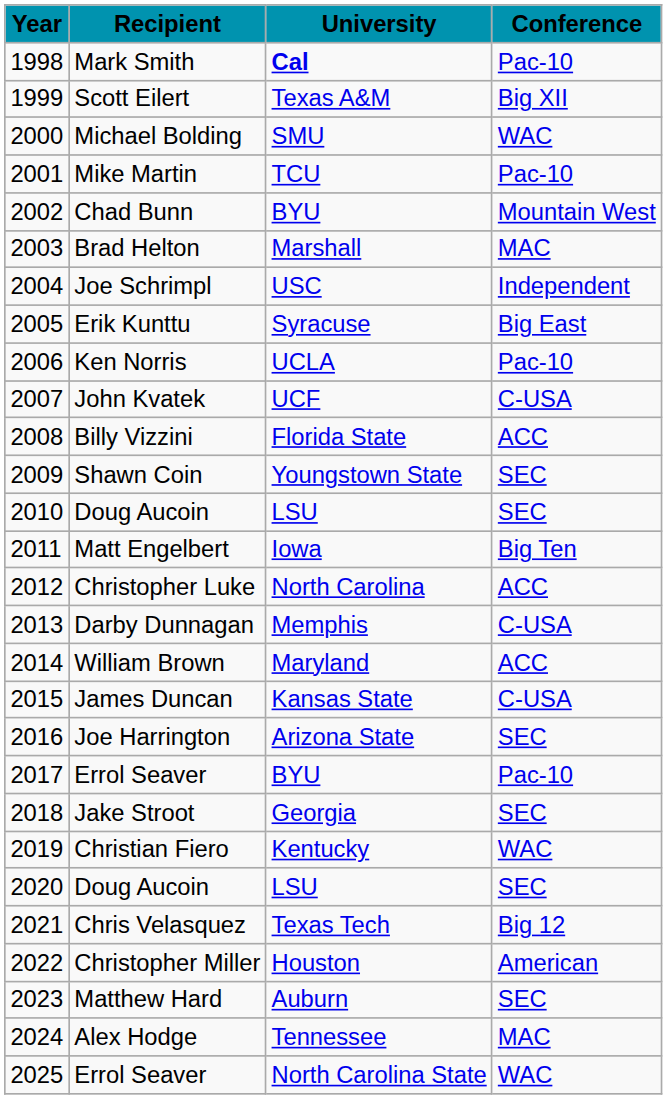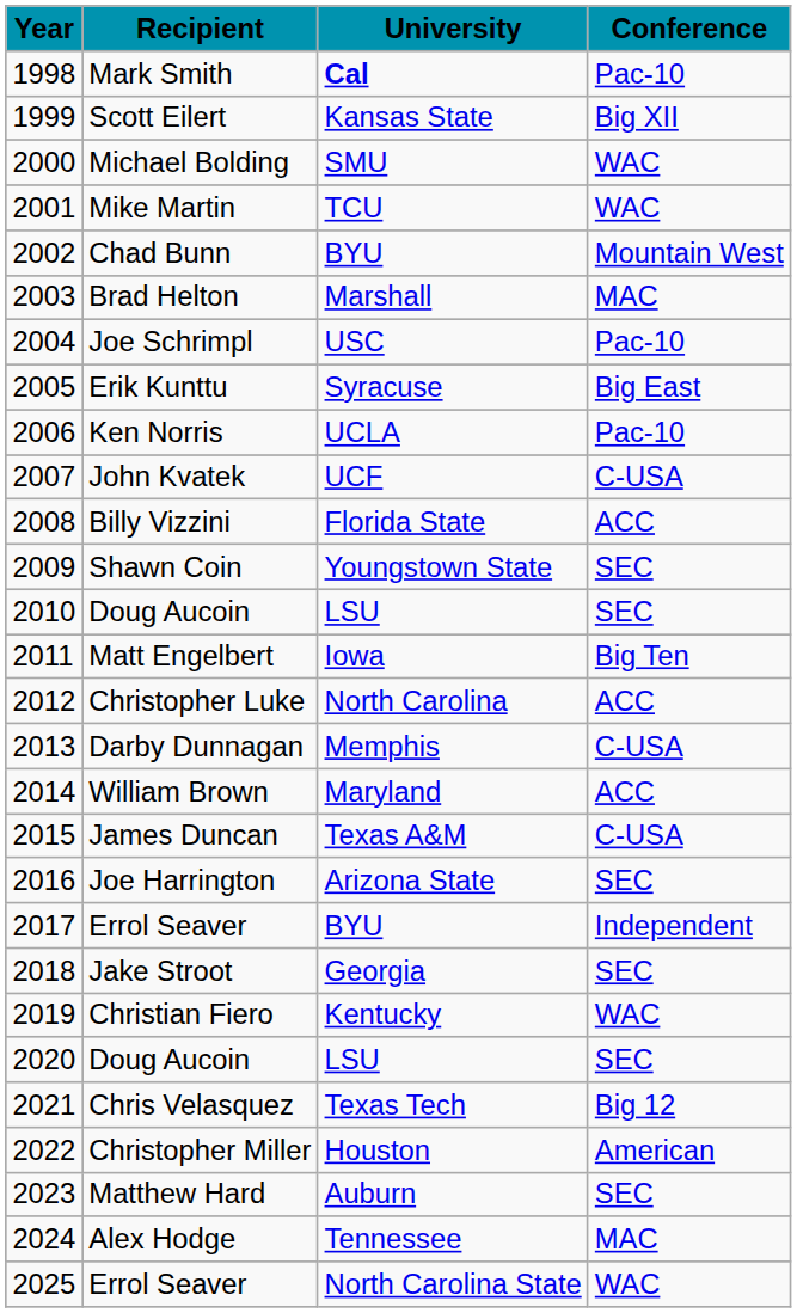 <table class="wikitable sortable" style="font-size:90%;">
 <tr>
 <th style="background:#0093AF;"><span>Year </span></th>
 <th style="background:#0093AF;"><span>Recipient</span></th>
 <th style="background:#0093AF;"><span>University</span></th>
 <th style="background:#0093AF;"><span>Conference</span></th>
 </tr>
 <tr>
 <td>1998 </td>
 <td>Mark Smith</td>
 <td><strong><a href='#'>Cal</a></strong></td>
 <td><a href='#'>Pac-10</a></td>
 </tr>
 <tr>
 <td>1999 </td>
 <td>Scott Eilert</td>
-<td><a href='#'>Texas A&M</a></td>
+<td><a href='#'>Kansas State</a></td>
 <td><a href='#'>Big XII</a></td>
 </tr>
 <tr>
 <td>2000 </td>
 <td>Michael Bolding</td>
 <td><a href='#'>SMU</a></td>
 <td><a href='#'>WAC</a></td>
 </tr>
 <tr>
 <td>2001 </td>
 <td>Mike Martin</td>
 <td><a href='#'>TCU</a></td>
-<td><a href='#'>Pac-10</a></td>
+<td><a href='#'>WAC</a></td>
 </tr>
 <tr>
 <td>2002 </td>
 <td>Chad Bunn</td>
 <td><a href='#'>BYU</a></td>
 <td><a href='#'>Mountain West</a></td>
 </tr>
 <tr>
 <td>2003 </td>
 <td>Brad Helton</td>
 <td><a href='#'>Marshall</a></td>
 <td><a href='#'>MAC</a></td>
 </tr>
 <tr>
 <td>2004 </td>
 <td>Joe Schrimpl</td>
 <td><a href='#'>USC</a></td>
-<td><a href='#'>Independent</a></td>
+<td><a href='#'>Pac-10</a></td>
 </tr>
 <tr>
 <td>2005 </td>
 <td>Erik Kunttu</td>
 <td><a href='#'>Syracuse</a></td>
 <td><a href='#'>Big East</a></td>
 </tr>
 <tr>
 <td>2006 </td>
 <td>Ken Norris</td>
 <td><a href='#'>UCLA</a></td>
 <td><a href='#'>Pac-10</a></td>
 </tr>
 <tr>
 <td>2007 </td>
 <td>John Kvatek</td>
 <td><a href='#'>UCF</a></td>
 <td><a href='#'>C-USA</a></td>
 </tr>
 <tr>
 <td>2008 </td>
 <td>Billy Vizzini</td>
 <td><a href='#'>Florida State</a></td>
 <td><a href='#'>ACC</a></td>
 </tr>
 <tr>
 <td>2009 </td>
 <td>Shawn Coin</td>
 <td><a href='#'>Youngstown State</a></td>
 <td><a href='#'>SEC</a></td>
 </tr>
 <tr>
 <td>2010 </td>
 <td>Doug Aucoin</td>
 <td><a href='#'>LSU</a></td>
 <td><a href='#'>SEC</a></td>
 </tr>
 <tr>
 <td>2011 </td>
 <td>Matt Engelbert</td>
 <td><a href='#'>Iowa</a></td>
 <td><a href='#'>Big Ten</a></td>
 </tr>
 <tr>
 <td>2012 </td>
 <td>Christopher Luke</td>
 <td><a href='#'>North Carolina</a></td>
 <td><a href='#'>ACC</a></td>
 </tr>
 <tr>
 <td>2013 </td>
 <td>Darby Dunnagan</td>
 <td><a href='#'>Memphis</a></td>
 <td><a href='#'>C-USA</a></td>
 </tr>
 <tr>
 <td>2014 </td>
 <td>William Brown</td>
 <td><a href='#'>Maryland</a></td>
 <td><a href='#'>ACC</a></td>
 </tr>
 <tr>
 <td>2015 </td>
 <td>James Duncan</td>
-<td><a href='#'>Kansas State</a></td>
+<td><a href='#'>Texas A&M</a></td>
 <td><a href='#'>C-USA</a></td>
 </tr>
 <tr>
 <td>2016 </td>
 <td>Joe Harrington</td>
 <td><a href='#'>Arizona State</a></td>
 <td><a href='#'>SEC</a></td>
 </tr>
 <tr>
 <td>2017 </td>
 <td>Errol Seaver</td>
 <td><a href='#'>BYU</a></td>
-<td><a href='#'>Pac-10</a></td>
+<td><a href='#'>Independent</a></td>
 </tr>
 <tr>
 <td>2018</td>
 <td>Jake Stroot</td>
 <td><a href='#'>Georgia</a></td>
 <td><a href='#'>SEC</a></td>
 </tr>
 <tr>
 <td>2019 </td>
 <td>Christian Fiero</td>
 <td><a href='#'>Kentucky</a></td>
 <td><a href='#'>WAC</a></td>
 </tr>
 <tr>
 <td>2020</td>
 <td>Doug Aucoin</td>
 <td><a href='#'>LSU</a></td>
 <td><a href='#'>SEC</a></td>
 </tr>
 <tr>
 <td>2021</td>
 <td>Chris Velasquez</td>
 <td><a href='#'>Texas Tech</a></td>
 <td><a href='#'>Big 12</a></td>
 </tr>
 <tr>
 <td>2022</td>
 <td>Christopher Miller</td>
 <td><a href='#'>Houston</a></td>
 <td><a href='#'>American</a></td>
 </tr>
 <tr>
 <td>2023</td>
 <td>Matthew Hard</td>
 <td><a href='#'>Auburn</a></td>
 <td><a href='#'>SEC</a></td>
 </tr>
 <tr>
 <td>2024</td>
 <td>Alex Hodge</td>
 <td><a href='#'>Tennessee</a></td>
 <td><a href='#'>MAC</a></td>
 </tr>
 <tr>
 <td>2025</td>
 <td>Errol Seaver</td>
 <td><a href='#'>North Carolina State</a></td>
 <td><a href='#'>WAC</a></td>
 </tr>
 </table>
